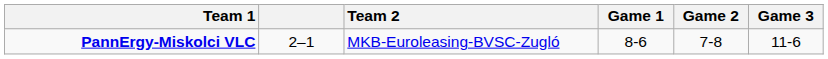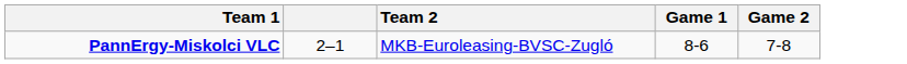 <table class=wikitable style="text-align:center">
 <tr>
 <th style="width:255px; text-align:right;">Team 1</th>
 <th style="width:80px;"></th>
 <th style="width:255px; text-align:left;">Team 2</th>
 <th style="width:70px;">Game 1</th>
 <th style="width:70px;">Game 2</th>
-<th style="width:70px;">Game 3</th>
 </tr>
 <tr>
 <td align=right> <strong><a href='#'>PannErgy-Miskolci VLC</a></strong></td>
 <td>2–1</td>
 <td align=left> <a href='#'>MKB-Euroleasing-BVSC-Zugló</a></td>
 <td>8-6</td>
 <td>7-8</td>
-<td>11-6</td>
 </tr>
 </table>
